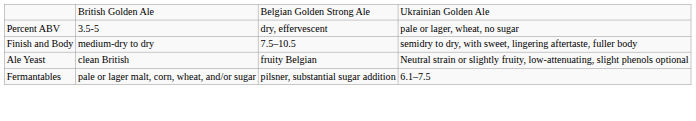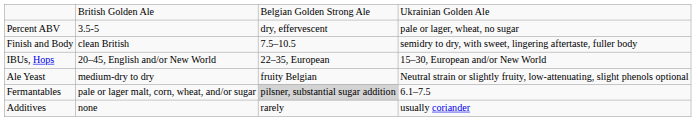 <table class="wikitable">
 <tr>
 <td></td>
 <td>British Golden Ale</td>
 <td>Belgian Golden Strong Ale</td>
 <td>Ukrainian Golden Ale</td>
 </tr>
 <tr>
 <td>Percent ABV</td>
 <td>3.5-5</td>
 <td>dry, effervescent</td>
 <td>pale or lager, wheat, no sugar</td>
 </tr>
 <tr>
 <td>Finish and Body</td>
-<td>medium-dry to dry</td>
+<td>clean British</td>
 <td>7.5–10.5</td>
 <td>semidry to dry, with sweet, lingering aftertaste, fuller body</td>
 </tr>
 <tr>
+<td>IBUs, <a href='#'>Hops</a></td>
+<td>20–45, English and/or New World</td>
+<td>22–35, European</td>
+<td>15–30, European and/or New World</td>
+</tr>
+<tr>
 <td>Ale Yeast</td>
-<td>clean British</td>
+<td>medium-dry to dry</td>
 <td>fruity Belgian</td>
 <td>Neutral strain or slightly fruity, low-attenuating, slight phenols optional</td>
 </tr>
 <tr>
 <td>Fermantables</td>
 <td>pale or lager malt, corn, wheat, and/or sugar</td>
-<td>pilsner, substantial sugar addition</td>
+<td style="background: lightgrey;">pilsner, substantial sugar addition</td>
 <td>6.1–7.5</td>
 </tr>
+<tr>
+<td>Additives</td>
+<td>none</td>
+<td>rarely</td>
+<td>usually <a href='#'>coriander</a></td>
+</tr>
 </table>
